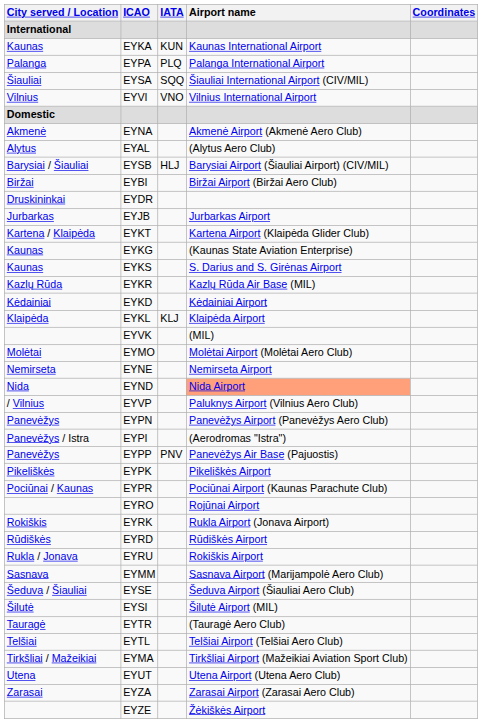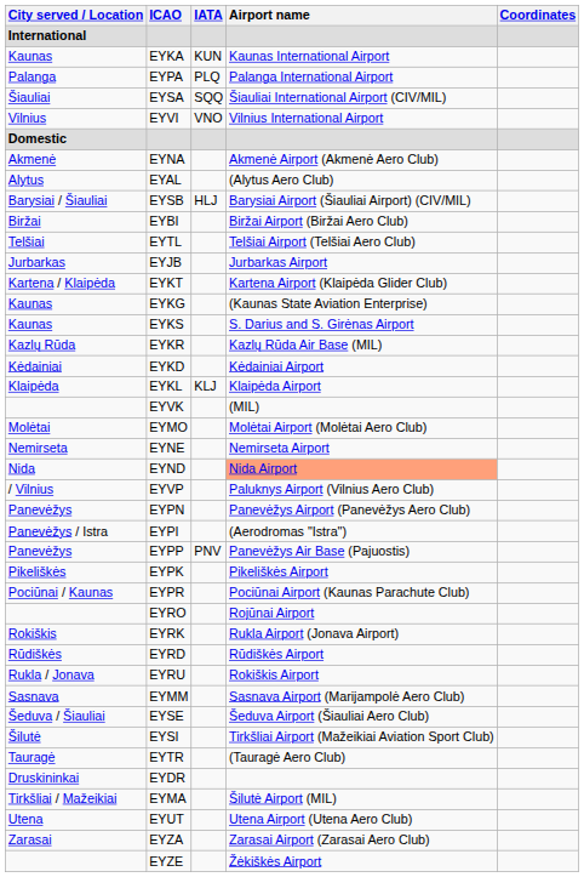 <table class="wikitable sortable">
 <tr valign="baseline">
 <th style="text-align:left; white-space:nowrap;"><a href='#'>City served / Location</a></th>
 <th style="text-align:left;"><a href='#'>ICAO</a></th>
 <th style="text-align:left;"><a href='#'>IATA</a></th>
 <th style="text-align:left; white-space:nowrap;">Airport name</th>
 <th style="text-align:left;"><a href='#'>Coordinates</a></th>
 </tr>
 <tr style="background-color:#DDDDDD;">
 <td> <strong>International</strong></td>
 <td></td>
 <td></td>
 <td></td>
 <td></td>
 </tr>
 <tr valign="top">
 <td><a href='#'>Kaunas</a></td>
 <td>EYKA</td>
 <td>KUN</td>
 <td><a href='#'>Kaunas International Airport</a></td>
 <td><small></small></td>
 </tr>
 <tr valign="top">
 <td><a href='#'>Palanga</a></td>
 <td>EYPA</td>
 <td>PLQ</td>
 <td><a href='#'>Palanga International Airport</a></td>
 <td><small></small></td>
 </tr>
 <tr valign="top">
 <td><a href='#'>Šiauliai</a></td>
 <td>EYSA</td>
 <td>SQQ</td>
 <td><a href='#'>Šiauliai International Airport</a> (CIV/MIL)</td>
 <td><small></small></td>
 </tr>
 <tr valign="top">
 <td><a href='#'>Vilnius</a></td>
 <td>EYVI</td>
 <td>VNO</td>
 <td><a href='#'>Vilnius International Airport</a></td>
 <td><small></small></td>
 </tr>
 <tr style="background-color:#DDDDDD;">
 <td> <strong>Domestic</strong></td>
 <td></td>
 <td></td>
 <td></td>
 <td></td>
 </tr>
 <tr valign="top">
 <td><a href='#'>Akmenė</a></td>
 <td>EYNA</td>
 <td></td>
 <td><a href='#'>Akmenė Airport</a> (Akmenė Aero Club)</td>
 <td><small></small></td>
 </tr>
 <tr valign="top">
 <td><a href='#'>Alytus</a></td>
 <td>EYAL</td>
 <td></td>
 <td> (Alytus Aero Club)</td>
 <td><small></small></td>
 </tr>
 <tr valign="top">
 <td><a href='#'>Barysiai</a> / <a href='#'>Šiauliai</a></td>
 <td>EYSB</td>
 <td>HLJ</td>
 <td><a href='#'>Barysiai Airport</a> (Šiauliai Airport) (CIV/MIL)</td>
 <td><small></small></td>
 </tr>
 <tr valign="top">
 <td><a href='#'>Biržai</a></td>
 <td>EYBI</td>
 <td></td>
 <td><a href='#'>Biržai Airport</a> (Biržai Aero Club)</td>
 <td><small></small></td>
 </tr>
 <tr valign="top">
-<td><a href='#'>Druskininkai</a></td>
-<td>EYDR</td>
+<td><a href='#'>Telšiai</a></td>
+<td>EYTL</td>
 <td></td>
-<td></td>
+<td><a href='#'>Telšiai Airport</a> (Telšiai Aero Club)</td>
 <td><small></small></td>
 </tr>
 <tr valign="top">
 <td><a href='#'>Jurbarkas</a></td>
 <td>EYJB</td>
 <td></td>
 <td><a href='#'>Jurbarkas Airport</a></td>
 <td><small></small></td>
 </tr>
 <tr valign="top">
 <td><a href='#'>Kartena</a> / <a href='#'>Klaipėda</a></td>
 <td>EYKT</td>
 <td></td>
 <td><a href='#'>Kartena Airport</a> (Klaipėda Glider Club)</td>
 <td><small></small></td>
 </tr>
 <tr valign="top">
 <td><a href='#'>Kaunas</a></td>
 <td>EYKG</td>
 <td></td>
 <td> (Kaunas State Aviation Enterprise)</td>
 <td><small></small></td>
 </tr>
 <tr valign="top">
 <td><a href='#'>Kaunas</a></td>
 <td>EYKS</td>
 <td></td>
 <td><a href='#'>S. Darius and S. Girėnas Airport</a></td>
 <td><small></small></td>
 </tr>
 <tr valign="top">
 <td><a href='#'>Kazlų Rūda</a></td>
 <td>EYKR</td>
 <td></td>
 <td><a href='#'>Kazlų Rūda Air Base</a> (MIL)</td>
 <td><small></small></td>
 </tr>
 <tr valign="top">
 <td><a href='#'>Kėdainiai</a></td>
 <td>EYKD</td>
 <td></td>
 <td><a href='#'>Kėdainiai Airport</a></td>
 <td><small></small></td>
 </tr>
 <tr valign="top">
 <td><a href='#'>Klaipėda</a></td>
 <td>EYKL</td>
 <td>KLJ</td>
 <td><a href='#'>Klaipėda Airport</a></td>
 <td><small></small></td>
 </tr>
 <tr valign="top">
 <td></td>
 <td>EYVK</td>
 <td></td>
 <td> (MIL)</td>
 <td><small></small></td>
 </tr>
 <tr valign="top">
 <td><a href='#'>Molėtai</a></td>
 <td>EYMO</td>
 <td></td>
 <td><a href='#'>Molėtai Airport</a> (Molėtai Aero Club)</td>
 <td><small></small></td>
 </tr>
 <tr valign="top">
 <td><a href='#'>Nemirseta</a></td>
 <td>EYNE</td>
 <td></td>
 <td><a href='#'>Nemirseta Airport</a></td>
 <td><small></small></td>
 </tr>
 <tr valign="top">
 <td><a href='#'>Nida</a></td>
 <td>EYND</td>
 <td></td>
 <td style="background: lightsalmon;"><a href='#'>Nida Airport</a></td>
 <td><small></small></td>
 </tr>
 <tr valign="top">
 <td> / <a href='#'>Vilnius</a></td>
 <td>EYVP</td>
 <td></td>
 <td><a href='#'>Paluknys Airport</a> (Vilnius Aero Club)</td>
 <td><small></small></td>
 </tr>
 <tr valign="top">
 <td><a href='#'>Panevėžys</a></td>
 <td>EYPN</td>
 <td></td>
 <td><a href='#'>Panevėžys Airport</a> (Panevėžys Aero Club)</td>
 <td><small></small></td>
 </tr>
 <tr valign="top">
 <td><a href='#'>Panevėžys</a> / Istra</td>
 <td>EYPI</td>
 <td></td>
 <td> (Aerodromas "Istra")</td>
 <td><small></small></td>
 </tr>
 <tr valign="top">
 <td><a href='#'>Panevėžys</a></td>
 <td>EYPP</td>
 <td>PNV</td>
 <td><a href='#'>Panevėžys Air Base</a> (Pajuostis)</td>
 <td><small></small></td>
 </tr>
 <tr valign="top">
 <td><a href='#'>Pikeliškės</a></td>
 <td>EYPK</td>
 <td></td>
 <td><a href='#'>Pikeliškės Airport</a></td>
 <td></td>
 </tr>
 <tr valign="top">
 <td><a href='#'>Pociūnai</a> / <a href='#'>Kaunas</a></td>
 <td>EYPR</td>
 <td></td>
 <td><a href='#'>Pociūnai Airport</a> (Kaunas Parachute Club)</td>
 <td><small></small></td>
 </tr>
 <tr valign="top">
 <td></td>
 <td>EYRO</td>
 <td></td>
 <td><a href='#'>Rojūnai Airport</a></td>
 <td><small></small></td>
 </tr>
 <tr valign="top">
 <td><a href='#'>Rokiškis</a></td>
 <td>EYRK</td>
 <td></td>
 <td><a href='#'>Rukla Airport</a> (Jonava Airport)</td>
 <td><small></small></td>
 </tr>
 <tr valign="top">
 <td><a href='#'>Rūdiškės</a></td>
 <td>EYRD</td>
 <td></td>
 <td><a href='#'>Rūdiškės Airport</a></td>
 <td><small></small></td>
 </tr>
 <tr valign="top">
 <td><a href='#'>Rukla</a> / <a href='#'>Jonava</a></td>
 <td>EYRU</td>
 <td></td>
 <td><a href='#'>Rokiškis Airport</a></td>
 <td><small></small></td>
 </tr>
 <tr valign="top">
 <td><a href='#'>Sasnava</a></td>
 <td>EYMM</td>
 <td></td>
 <td><a href='#'>Sasnava Airport</a> (Marijampolė Aero Club)</td>
 <td><small></small></td>
 </tr>
 <tr valign="top">
 <td><a href='#'>Šeduva</a> / <a href='#'>Šiauliai</a></td>
 <td>EYSE</td>
 <td></td>
 <td><a href='#'>Šeduva Airport</a> (Šiauliai Aero Club)</td>
 <td><small></small></td>
 </tr>
 <tr valign="top">
 <td><a href='#'>Šilutė</a></td>
 <td>EYSI</td>
 <td></td>
-<td><a href='#'>Šilutė Airport</a> (MIL)</td>
+<td><a href='#'>Tirkšliai Airport</a> (Mažeikiai Aviation Sport Club)</td>
 <td><small></small></td>
 </tr>
 <tr valign="top">
 <td><a href='#'>Tauragė</a></td>
 <td>EYTR</td>
 <td></td>
 <td> (Tauragė Aero Club)</td>
 <td><small></small></td>
 </tr>
 <tr valign="top">
-<td><a href='#'>Telšiai</a></td>
-<td>EYTL</td>
+<td><a href='#'>Druskininkai</a></td>
+<td>EYDR</td>
 <td></td>
-<td><a href='#'>Telšiai Airport</a> (Telšiai Aero Club)</td>
+<td></td>
 <td><small></small></td>
 </tr>
 <tr valign="top">
 <td><a href='#'>Tirkšliai</a> / <a href='#'>Mažeikiai</a></td>
 <td>EYMA</td>
 <td></td>
-<td><a href='#'>Tirkšliai Airport</a> (Mažeikiai Aviation Sport Club)</td>
+<td><a href='#'>Šilutė Airport</a> (MIL)</td>
 <td><small></small></td>
 </tr>
 <tr valign="top">
 <td><a href='#'>Utena</a></td>
 <td>EYUT</td>
 <td></td>
 <td><a href='#'>Utena Airport</a> (Utena Aero Club)</td>
 <td><small></small></td>
 </tr>
 <tr valign="top">
 <td><a href='#'>Zarasai</a></td>
 <td>EYZA</td>
 <td></td>
 <td><a href='#'>Zarasai Airport</a> (Zarasai Aero Club)</td>
 <td><small></small></td>
 </tr>
 <tr valign="top">
 <td></td>
 <td>EYZE</td>
 <td></td>
 <td><a href='#'>Žėkiškės Airport</a></td>
 <td></td>
 </tr>
 </table>
